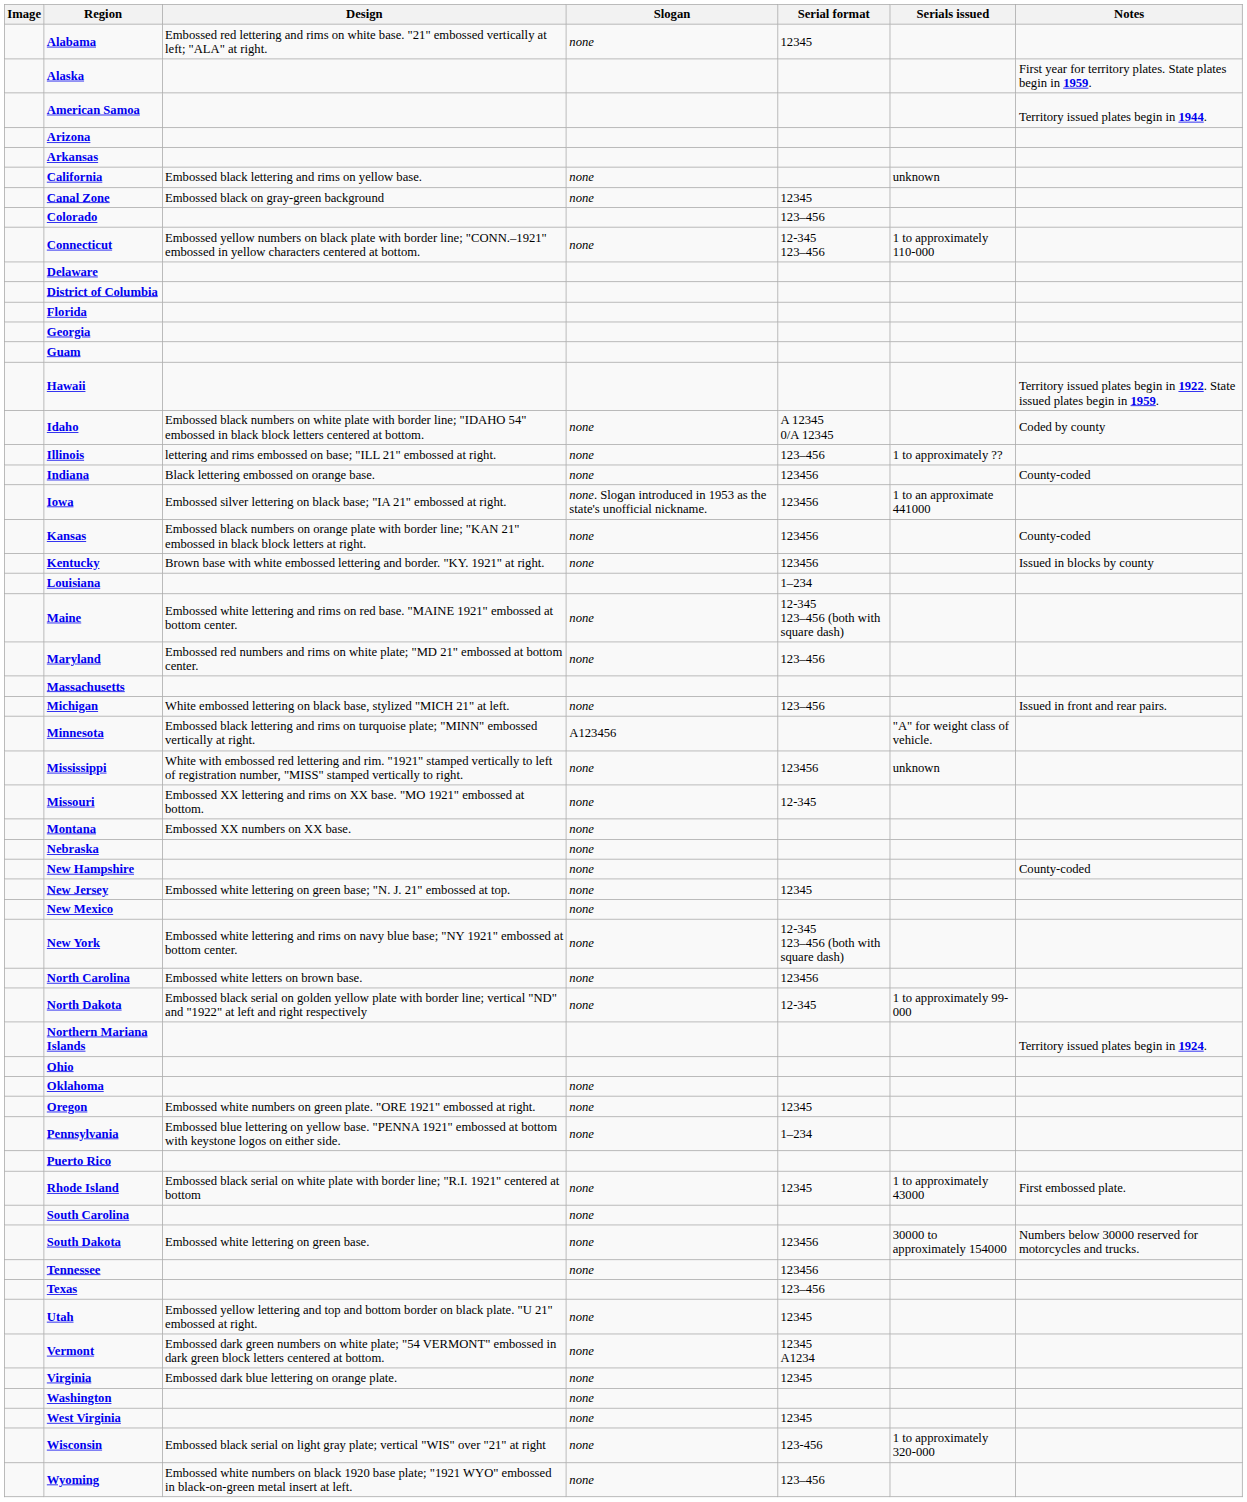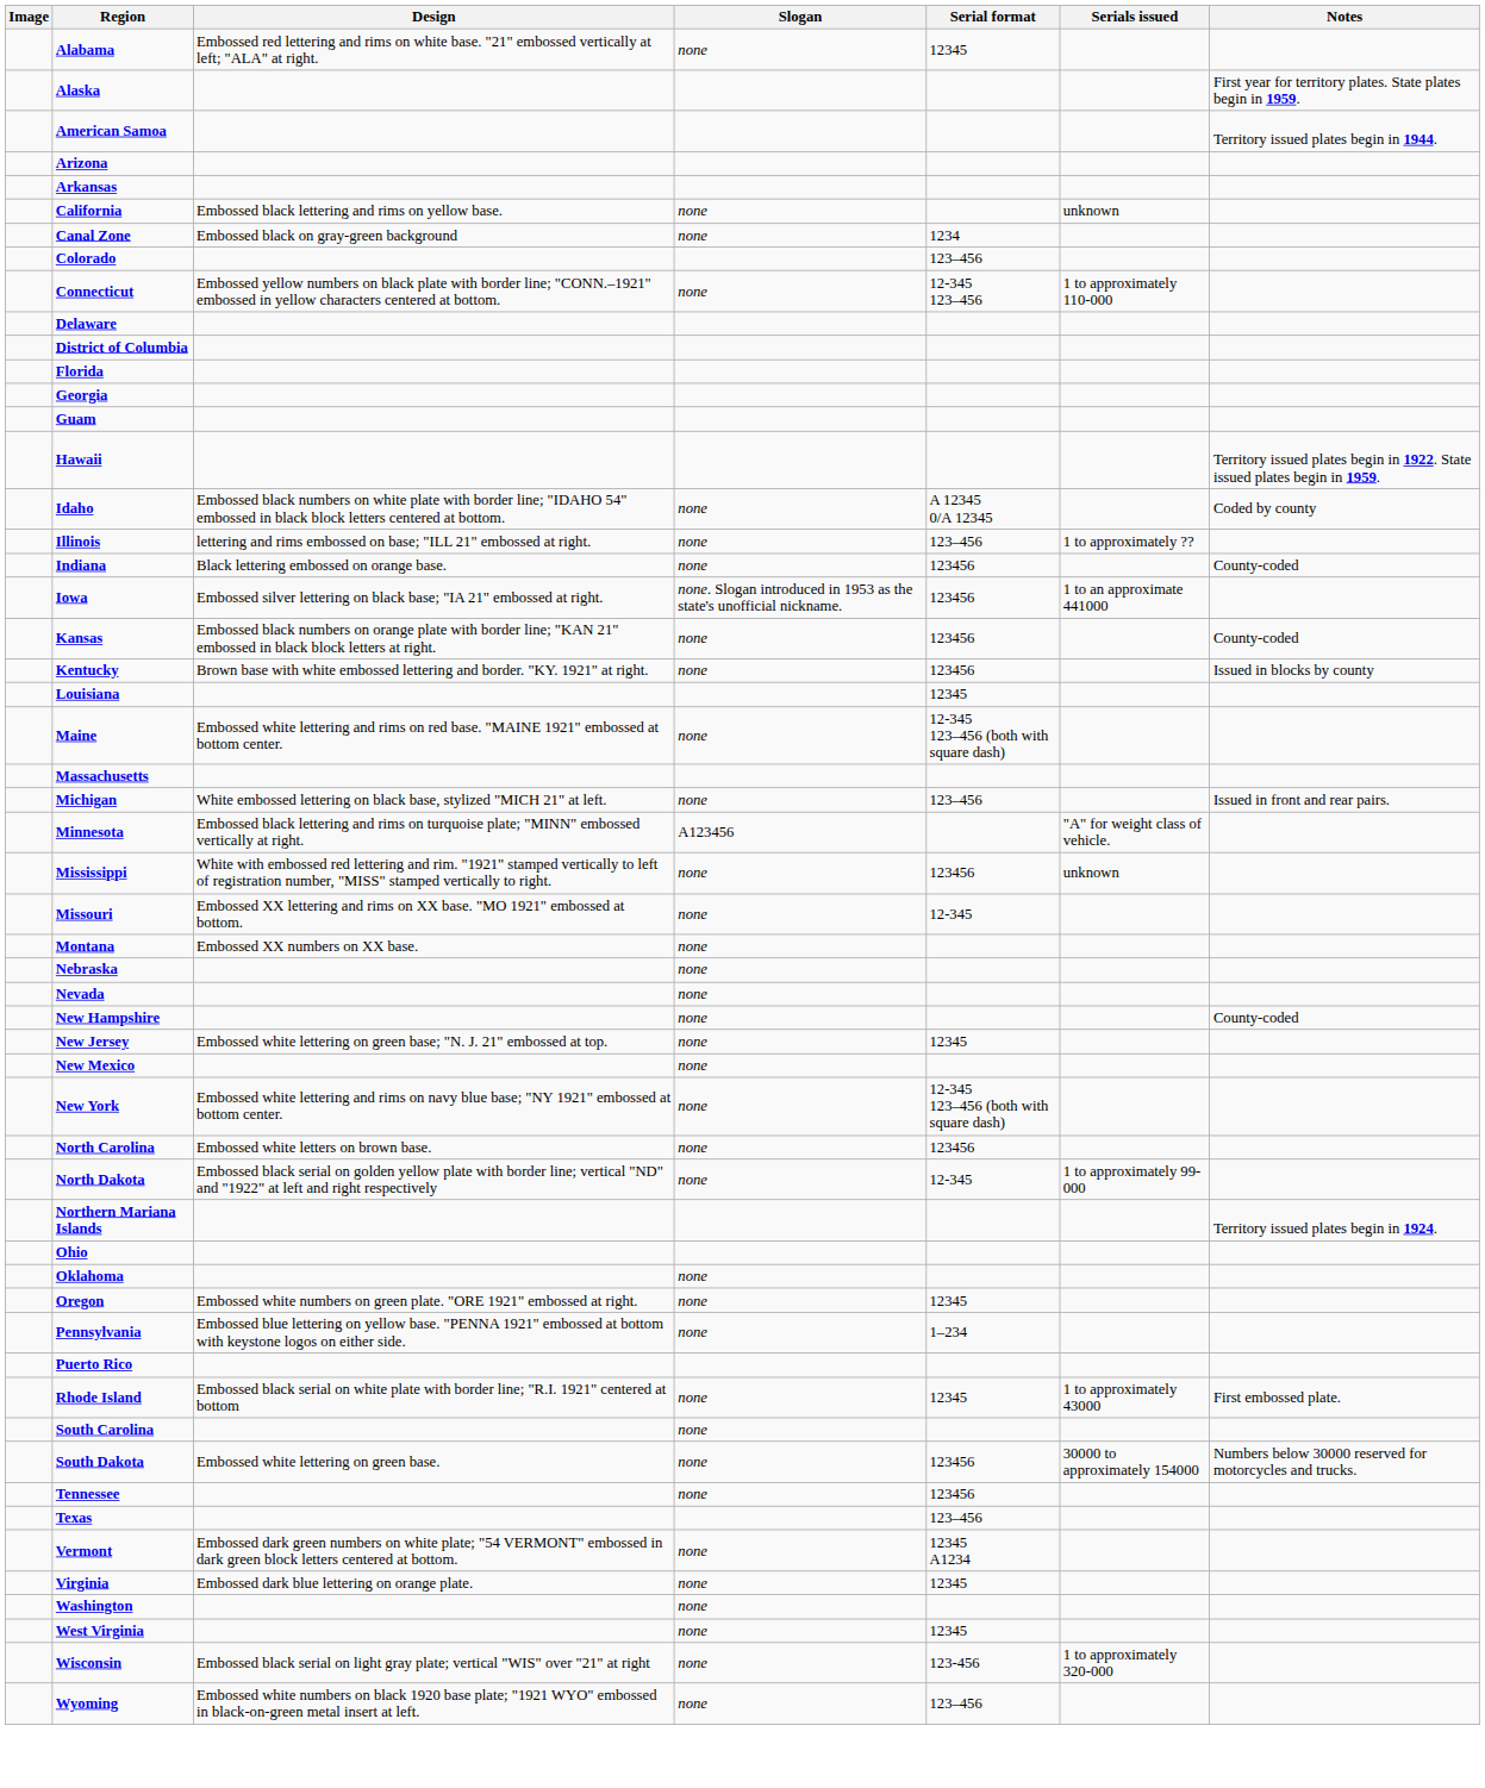 <table class="wikitable">
 <tr>
 <th>Image</th>
 <th>Region</th>
 <th>Design</th>
 <th>Slogan</th>
 <th>Serial format</th>
 <th>Serials issued</th>
 <th>Notes</th>
 </tr>
 <tr>
 <td></td>
 <td><strong><a href='#'>Alabama</a></strong></td>
 <td>Embossed red lettering and rims on white base. "21" embossed vertically at left; "ALA" at right.</td>
 <td><em>none</em></td>
 <td>12345</td>
 <td></td>
 <td></td>
 </tr>
 <tr>
 <td></td>
 <td><strong><a href='#'>Alaska</a></strong></td>
 <td></td>
 <td></td>
 <td></td>
 <td></td>
 <td>First year for territory plates. State plates begin in <a href='#'><strong>1959</strong></a>.</td>
 </tr>
 <tr>
 <td></td>
 <td><strong><a href='#'>American Samoa</a></strong></td>
 <td></td>
 <td></td>
 <td></td>
 <td></td>
 <td><br>Territory issued plates begin in <a href='#'><strong>1944</strong></a>.</td>
 </tr>
 <tr>
 <td></td>
 <td><strong><a href='#'>Arizona</a></strong></td>
 <td></td>
 <td></td>
 <td></td>
 <td></td>
 <td></td>
 </tr>
 <tr>
 <td></td>
 <td><strong><a href='#'>Arkansas</a></strong></td>
 <td></td>
 <td></td>
 <td></td>
 <td></td>
 <td></td>
 </tr>
 <tr>
 <td></td>
 <td><strong><a href='#'>California</a></strong></td>
 <td>Embossed black lettering and rims on yellow base.</td>
 <td><em>none</em></td>
 <td></td>
 <td>unknown</td>
 <td></td>
 </tr>
 <tr>
 <td></td>
 <td><strong><a href='#'>Canal Zone</a></strong></td>
 <td>Embossed black on gray-green background</td>
 <td><em>none</em></td>
-<td>12345</td>
+<td>1234</td>
 <td></td>
 <td></td>
 </tr>
 <tr>
 <td></td>
 <td><strong><a href='#'>Colorado</a></strong></td>
 <td></td>
 <td></td>
 <td>123–456</td>
 <td></td>
 <td></td>
 </tr>
 <tr>
 <td></td>
 <td><strong><a href='#'>Connecticut</a></strong></td>
 <td>Embossed yellow numbers on black plate with border line; "CONN.–1921" embossed in yellow characters centered at bottom.</td>
 <td><em>none</em></td>
 <td>12-345<br>123–456</td>
 <td>1 to approximately 110-000</td>
 <td></td>
 </tr>
 <tr>
 <td></td>
 <td><strong><a href='#'>Delaware</a></strong></td>
 <td></td>
 <td></td>
 <td></td>
 <td></td>
 <td></td>
 </tr>
 <tr>
 <td></td>
 <td><strong><a href='#'>District of Columbia</a></strong></td>
 <td></td>
 <td></td>
 <td></td>
 <td></td>
 <td></td>
 </tr>
 <tr>
 <td></td>
 <td><strong><a href='#'>Florida</a></strong></td>
 <td></td>
 <td></td>
 <td></td>
 <td></td>
 <td></td>
 </tr>
 <tr>
 <td></td>
 <td><strong><a href='#'>Georgia</a></strong></td>
 <td></td>
 <td></td>
 <td></td>
 <td></td>
 <td></td>
 </tr>
 <tr>
 <td></td>
 <td><strong><a href='#'>Guam</a></strong></td>
 <td></td>
 <td></td>
 <td></td>
 <td></td>
 <td></td>
 </tr>
 <tr>
 <td></td>
 <td><strong><a href='#'>Hawaii</a></strong></td>
 <td></td>
 <td></td>
 <td></td>
 <td></td>
 <td><br>Territory issued plates begin in <a href='#'><strong>1922</strong></a>. State issued plates begin in <a href='#'><strong>1959</strong></a>.</td>
 </tr>
 <tr>
 <td></td>
 <td><strong><a href='#'>Idaho</a></strong></td>
 <td>Embossed black numbers on white plate with border line; "IDAHO 54" embossed in black block letters centered at bottom.</td>
 <td><em>none</em></td>
 <td>A 12345<br>0/A 12345</td>
 <td></td>
 <td>Coded by county</td>
 </tr>
 <tr>
 <td></td>
 <td><strong><a href='#'>Illinois</a></strong></td>
 <td>lettering and rims embossed on base; "ILL 21" embossed at right.</td>
 <td><em>none</em></td>
 <td>123–456</td>
 <td>1 to approximately ??</td>
 <td></td>
 </tr>
 <tr>
 <td></td>
 <td><strong><a href='#'>Indiana</a></strong></td>
 <td>Black lettering embossed on orange base.</td>
 <td><em>none</em></td>
 <td>123456</td>
 <td></td>
 <td>County-coded</td>
 </tr>
 <tr>
 <td></td>
 <td><strong><a href='#'>Iowa</a></strong></td>
 <td>Embossed silver lettering on black base; "IA 21" embossed at right.</td>
 <td><em>none</em>. Slogan introduced in 1953 as the state's unofficial nickname.</td>
 <td>123456</td>
 <td>1 to an approximate 441000</td>
 <td></td>
 </tr>
 <tr>
 <td></td>
 <td><strong><a href='#'>Kansas</a></strong></td>
 <td>Embossed black numbers on orange plate with border line; "KAN 21" embossed in black block letters at right.</td>
 <td><em>none</em></td>
 <td>123456</td>
 <td></td>
 <td>County-coded</td>
 </tr>
 <tr>
 <td></td>
 <td><strong><a href='#'>Kentucky</a></strong></td>
 <td>Brown base with white embossed lettering and border. "KY. 1921" at right.</td>
 <td><em>none</em></td>
 <td>123456</td>
 <td></td>
 <td>Issued in blocks by county</td>
 </tr>
 <tr>
 <td></td>
 <td><strong><a href='#'>Louisiana</a></strong></td>
 <td></td>
 <td></td>
-<td>1–234</td>
+<td>12345</td>
 <td></td>
 <td></td>
 </tr>
 <tr>
 <td></td>
 <td><strong><a href='#'>Maine</a></strong></td>
 <td>Embossed white lettering and rims on red base. "MAINE 1921" embossed at bottom center.</td>
 <td><em>none</em></td>
 <td>12-345<br>123–456 (both with square dash)</td>
-<td></td>
-<td></td>
-</tr>
-<tr>
-<td></td>
-<td><strong><a href='#'>Maryland</a></strong></td>
-<td>Embossed red numbers and rims on white plate; "MD 21" embossed at bottom center.</td>
-<td><em>none</em></td>
-<td>123–456</td>
 <td></td>
 <td></td>
 </tr>
 <tr>
 <td></td>
 <td><strong><a href='#'>Massachusetts</a></strong></td>
 <td></td>
 <td></td>
 <td></td>
 <td></td>
 <td></td>
 </tr>
 <tr>
 <td></td>
 <td><strong><a href='#'>Michigan</a></strong></td>
 <td>White embossed lettering on black base, stylized "MICH 21" at left.</td>
 <td><em>none</em></td>
 <td>123–456</td>
 <td></td>
 <td>Issued in front and rear pairs.</td>
 </tr>
 <tr>
 <td></td>
 <td><strong><a href='#'>Minnesota</a></strong></td>
 <td>Embossed black lettering and rims on turquoise plate; "MINN" embossed vertically at right.</td>
 <td>A123456</td>
 <td></td>
 <td>"A" for weight class of vehicle.</td>
 </tr>
 <tr>
 <td></td>
 <td><strong><a href='#'>Mississippi</a></strong></td>
 <td>White with embossed red lettering and rim. "1921" stamped vertically to left of registration number, "MISS" stamped vertically to right.</td>
 <td><em>none</em></td>
 <td>123456</td>
 <td>unknown</td>
 <td></td>
 </tr>
 <tr>
 <td></td>
 <td><strong><a href='#'>Missouri</a></strong></td>
 <td>Embossed XX lettering and rims on XX base. "MO 1921" embossed at bottom.</td>
 <td><em>none</em></td>
 <td>12-345</td>
 <td></td>
 <td></td>
 </tr>
 <tr>
 <td></td>
 <td><strong><a href='#'>Montana</a></strong></td>
 <td>Embossed XX numbers on XX base.</td>
 <td><em>none</em></td>
 <td></td>
 <td></td>
 <td></td>
 </tr>
 <tr>
 <td></td>
 <td><strong><a href='#'>Nebraska</a></strong></td>
+<td></td>
+<td><em>none</em></td>
+<td></td>
+<td></td>
+<td></td>
+</tr>
+<tr>
+<td></td>
+<td><strong><a href='#'>Nevada</a></strong></td>
 <td></td>
 <td><em>none</em></td>
 <td></td>
 <td></td>
 <td></td>
 </tr>
 <tr>
 <td></td>
 <td><strong><a href='#'>New Hampshire</a></strong></td>
 <td></td>
 <td><em>none</em></td>
 <td></td>
 <td></td>
 <td>County-coded</td>
 </tr>
 <tr>
 <td></td>
 <td><strong><a href='#'>New Jersey</a></strong></td>
 <td>Embossed white lettering on green base; "N. J. 21" embossed at top.</td>
 <td><em>none</em></td>
 <td>12345</td>
 <td></td>
 <td></td>
 </tr>
 <tr>
 <td></td>
 <td><strong><a href='#'>New Mexico</a></strong></td>
 <td></td>
 <td><em>none</em></td>
 <td></td>
 <td></td>
 <td></td>
 </tr>
 <tr>
 <td></td>
 <td><strong><a href='#'>New York</a></strong></td>
 <td>Embossed white lettering and rims on navy blue base; "NY 1921" embossed at bottom center.</td>
 <td><em>none</em></td>
 <td>12-345<br>123–456 (both with square dash)</td>
 <td></td>
 <td></td>
 </tr>
 <tr>
 <td></td>
 <td><strong><a href='#'>North Carolina</a></strong></td>
 <td>Embossed white letters on brown base.</td>
 <td><em>none</em></td>
 <td>123456</td>
 <td></td>
 <td></td>
 </tr>
 <tr>
 <td></td>
 <td><strong><a href='#'>North Dakota</a></strong></td>
 <td>Embossed black serial on golden yellow plate with border line; vertical "ND" and "1922" at left and right respectively</td>
 <td><em>none</em></td>
 <td>12-345</td>
 <td>1 to approximately 99-000</td>
 <td></td>
 </tr>
 <tr>
 <td></td>
 <td><strong><a href='#'>Northern Mariana Islands</a></strong></td>
 <td></td>
 <td></td>
 <td></td>
 <td></td>
 <td><br>Territory issued plates begin in <a href='#'><strong>1924</strong></a>.</td>
 </tr>
 <tr>
 <td></td>
 <td><strong><a href='#'>Ohio</a></strong></td>
 <td></td>
 <td></td>
 <td></td>
 <td></td>
 <td></td>
 </tr>
 <tr>
 <td></td>
 <td><strong><a href='#'>Oklahoma</a></strong></td>
 <td></td>
 <td><em>none</em></td>
 <td></td>
 <td></td>
 <td></td>
 </tr>
 <tr>
 <td></td>
 <td><strong><a href='#'>Oregon</a></strong></td>
 <td>Embossed white numbers on green plate. "ORE 1921" embossed at right.</td>
 <td><em>none</em></td>
 <td>12345</td>
 <td></td>
 <td></td>
 </tr>
 <tr>
 <td></td>
 <td><strong><a href='#'>Pennsylvania</a></strong></td>
 <td>Embossed blue lettering on yellow base. "PENNA 1921" embossed at bottom with keystone logos on either side.</td>
 <td><em>none</em></td>
 <td>1–234</td>
 <td></td>
 <td></td>
 </tr>
 <tr>
 <td></td>
 <td><strong><a href='#'>Puerto Rico</a></strong></td>
 <td></td>
 <td></td>
 <td></td>
 <td></td>
 <td></td>
 </tr>
 <tr>
 <td></td>
 <td><strong><a href='#'>Rhode Island</a></strong></td>
 <td>Embossed black serial on white plate with border line; "R.I. 1921" centered at bottom</td>
 <td><em>none</em></td>
 <td>12345</td>
 <td>1 to approximately 43000</td>
 <td>First embossed plate.</td>
 </tr>
 <tr>
 <td></td>
 <td><strong><a href='#'>South Carolina</a></strong></td>
 <td></td>
 <td><em>none</em></td>
 <td></td>
 <td></td>
 <td></td>
 </tr>
 <tr>
 <td></td>
 <td><strong><a href='#'>South Dakota</a></strong></td>
 <td>Embossed white lettering on green base.</td>
 <td><em>none</em></td>
 <td>123456</td>
 <td>30000 to approximately 154000</td>
 <td>Numbers below 30000 reserved for motorcycles and trucks.</td>
 </tr>
 <tr>
 <td></td>
 <td><strong><a href='#'>Tennessee</a></strong></td>
 <td></td>
 <td><em>none</em></td>
 <td>123456</td>
 <td></td>
 <td></td>
 </tr>
 <tr>
 <td></td>
 <td><strong><a href='#'>Texas</a></strong></td>
 <td></td>
 <td></td>
 <td>123–456</td>
 <td></td>
 <td></td>
 </tr>
 <tr>
 <td></td>
-<td><strong><a href='#'>Utah</a></strong></td>
-<td>Embossed yellow lettering and top and bottom border on black plate. "U 21" embossed at right.</td>
-<td><em>none</em></td>
-<td>12345</td>
-<td></td>
-<td></td>
-</tr>
-<tr>
-<td></td>
 <td><strong><a href='#'>Vermont</a></strong></td>
 <td>Embossed dark green numbers on white plate; "54 VERMONT" embossed in dark green block letters centered at bottom.</td>
 <td><em>none</em></td>
 <td>12345<br>A1234</td>
 <td></td>
 <td></td>
 </tr>
 <tr>
 <td></td>
 <td><strong><a href='#'>Virginia</a></strong></td>
 <td>Embossed dark blue lettering on orange plate.</td>
 <td><em>none</em></td>
 <td>12345</td>
 <td></td>
 <td></td>
 </tr>
 <tr>
 <td></td>
 <td><strong><a href='#'>Washington</a></strong></td>
 <td></td>
 <td><em>none</em></td>
 <td></td>
 <td></td>
 <td></td>
 </tr>
 <tr>
 <td></td>
 <td><strong><a href='#'>West Virginia</a></strong></td>
 <td></td>
 <td><em>none</em></td>
 <td>12345</td>
 <td></td>
 <td></td>
 </tr>
 <tr>
 <td></td>
 <td><strong><a href='#'>Wisconsin</a></strong></td>
 <td>Embossed black serial on light gray plate; vertical "WIS" over "21" at right</td>
 <td><em>none</em></td>
 <td>123-456</td>
 <td>1 to approximately 320-000</td>
 <td></td>
 </tr>
 <tr>
 <td></td>
 <td><strong><a href='#'>Wyoming</a></strong></td>
 <td>Embossed white numbers on black 1920 base plate; "1921 WYO" embossed in black-on-green metal insert at left.</td>
 <td><em>none</em></td>
 <td>123–456</td>
 <td></td>
 <td></td>
 </tr>
 </table>
